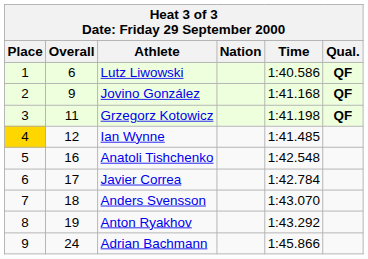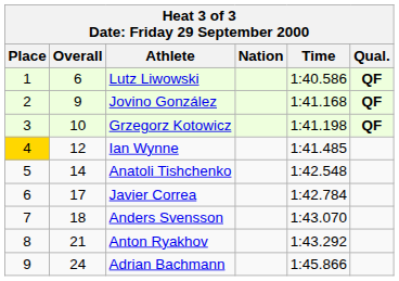 <table class="wikitable sortable">
 <tr>
 <th colspan=6>Heat 3 of 3 <br> Date: Friday 29 September 2000</th>
 </tr>
 <tr>
 <th rowspan=1>Place</th>
 <th rowspan=1>Overall</th>
 <th rowspan=1>Athlete</th>
 <th rowspan=1>Nation</th>
 <th rowspan=1>Time</th>
 <th rowspan=1>Qual.</th>
 </tr>
 <tr bgcolor = "eeffdd">
 <td align="center">1</td>
 <td align="center">6</td>
 <td align="left"><a href='#'>Lutz Liwowski</a></td>
 <td align="left"></td>
 <td align="center">1:40.586</td>
 <td align="center"><strong>QF</strong></td>
 </tr>
 <tr bgcolor = "eeffdd">
 <td align="center">2</td>
 <td align="center">9</td>
 <td align="left"><a href='#'>Jovino González</a></td>
 <td align="left"></td>
 <td align="center">1:41.168</td>
 <td align="center"><strong>QF</strong></td>
 </tr>
 <tr bgcolor = "eeffdd">
 <td align="center">3</td>
-<td align="center">11</td>
+<td align="center">10</td>
 <td align="left"><a href='#'>Grzegorz Kotowicz</a></td>
 <td align="left"></td>
 <td align="center">1:41.198</td>
 <td align="center"><strong>QF</strong></td>
 </tr>
 <tr>
 <td align="center" style="background: gold;">4</td>
 <td align="center">12</td>
 <td align="left"><a href='#'>Ian Wynne</a></td>
 <td align="left"></td>
 <td align="center">1:41.485</td>
 <td align="center"></td>
 </tr>
 <tr>
 <td align="center">5</td>
-<td align="center">16</td>
+<td align="center">14</td>
 <td align="left"><a href='#'>Anatoli Tishchenko</a></td>
 <td align="left"></td>
 <td align="center">1:42.548</td>
 <td align="center"></td>
 </tr>
 <tr>
 <td align="center">6</td>
 <td align="center">17</td>
 <td align="left"><a href='#'>Javier Correa</a></td>
 <td align="left"></td>
 <td align="center">1:42.784</td>
 <td align="center"></td>
 </tr>
 <tr>
 <td align="center">7</td>
 <td align="center">18</td>
 <td align="left"><a href='#'>Anders Svensson</a></td>
 <td align="left"></td>
 <td align="center">1:43.070</td>
 <td align="center"></td>
 </tr>
 <tr>
 <td align="center">8</td>
-<td align="center">19</td>
+<td align="center">21</td>
 <td align="left"><a href='#'>Anton Ryakhov</a></td>
 <td align="left"></td>
 <td align="center">1:43.292</td>
 <td align="center"></td>
 </tr>
 <tr>
 <td align="center">9</td>
 <td align="center">24</td>
 <td align="left"><a href='#'>Adrian Bachmann</a></td>
 <td align="left"></td>
 <td align="center">1:45.866</td>
 <td align="center"></td>
 </tr>
 </table>
